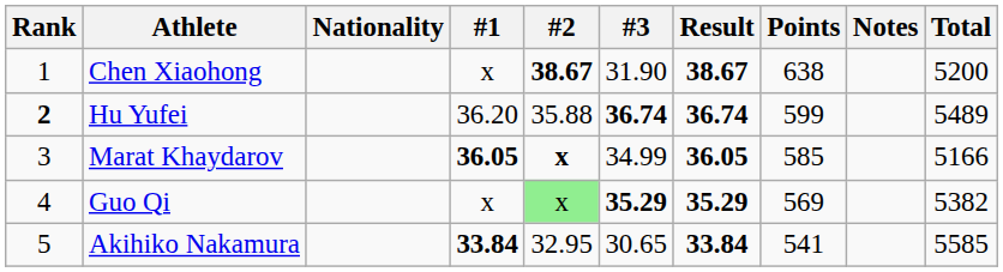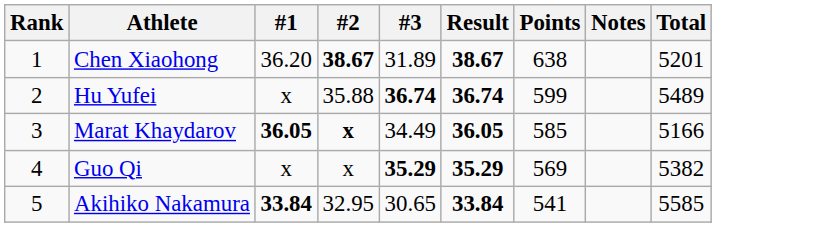 <table class="wikitable sortable" style="text-align:center">
 <tr>
 <th>Rank</th>
 <th>Athlete</th>
-<th>Nationality</th>
 <th>#1</th>
 <th>#2</th>
 <th>#3</th>
 <th>Result</th>
 <th>Points</th>
 <th>Notes</th>
 <th>Total</th>
 </tr>
 <tr>
 <td>1</td>
 <td align=left><a href='#'>Chen Xiaohong</a></td>
-<td align=left></td>
-<td>x</td>
+<td>36.20</td>
 <td><strong>38.67</strong></td>
-<td>31.90</td>
+<td>31.89</td>
 <td><strong>38.67</strong></td>
 <td>638</td>
 <td></td>
-<td>5200</td>
+<td>5201</td>
 </tr>
 <tr>
-<td><strong>2</strong></td>
+<td>2</td>
 <td align=left><a href='#'>Hu Yufei</a></td>
-<td align=left></td>
-<td>36.20</td>
+<td>x</td>
 <td>35.88</td>
 <td><strong>36.74</strong></td>
 <td><strong>36.74</strong></td>
 <td>599</td>
 <td></td>
 <td>5489</td>
 </tr>
 <tr>
 <td>3</td>
 <td align=left><a href='#'>Marat Khaydarov</a></td>
-<td align=left></td>
 <td><strong>36.05</strong></td>
 <td><strong>x</strong></td>
-<td>34.99</td>
+<td>34.49</td>
 <td><strong>36.05</strong></td>
 <td>585</td>
 <td></td>
 <td>5166</td>
 </tr>
 <tr>
 <td>4</td>
 <td align=left><a href='#'>Guo Qi</a></td>
-<td align=left></td>
 <td>x</td>
-<td style="background: lightgreen;">x</td>
+<td>x</td>
 <td><strong>35.29</strong></td>
 <td><strong>35.29</strong></td>
 <td>569</td>
 <td></td>
 <td>5382</td>
 </tr>
 <tr>
 <td>5</td>
 <td align=left><a href='#'>Akihiko Nakamura</a></td>
-<td align=left></td>
 <td><strong>33.84</strong></td>
 <td>32.95</td>
 <td>30.65</td>
 <td><strong>33.84</strong></td>
 <td>541</td>
 <td></td>
 <td>5585</td>
 </tr>
 </table>
